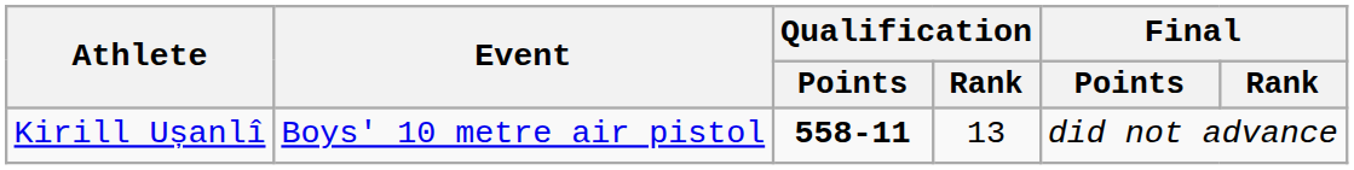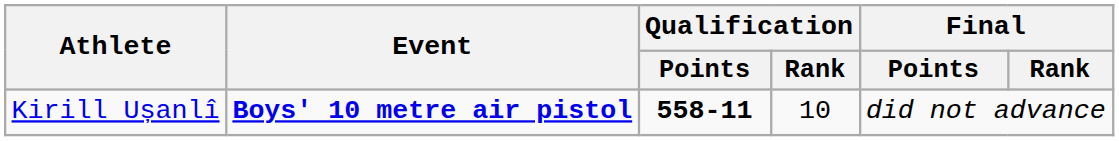 <table class="wikitable" style="font-size:90%;">
 <tr>
 <th rowspan=2>Athlete</th>
 <th rowspan=2>Event</th>
 <th colspan=2>Qualification</th>
 <th colspan=2>Final</th>
 </tr>
 <tr style="font-size:95%">
 <th>Points</th>
 <th>Rank</th>
 <th>Points</th>
 <th>Rank</th>
 </tr>
 <tr align=center>
 <td align=left><a href='#'>Kirill Ușanlî</a></td>
-<td align=left><a href='#'>Boys' 10 metre air pistol</a></td>
+<td align=left><strong><a href='#'>Boys' 10 metre air pistol</a></strong></td>
 <td><strong>558-11</strong></td>
-<td>13</td>
+<td>10</td>
 <td Colspan=2><em>did not advance</em></td>
 </tr>
 </table>
